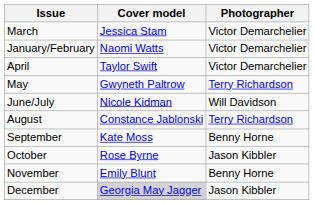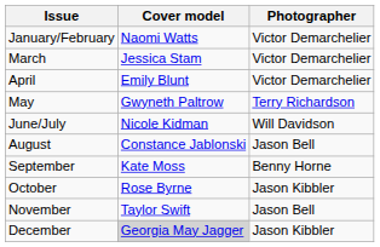 <table class="sortable wikitable">
 <tr>
 <th>Issue</th>
 <th>Cover model</th>
 <th>Photographer</th>
 </tr>
 <tr>
+<td>January/February</td>
+<td><a href='#'>Naomi Watts</a></td>
+<td>Victor Demarchelier</td>
+</tr>
+<tr>
 <td>March</td>
 <td><a href='#'>Jessica Stam</a></td>
 <td>Victor Demarchelier</td>
 </tr>
 <tr>
-<td>January/February</td>
-<td><a href='#'>Naomi Watts</a></td>
-<td>Victor Demarchelier</td>
-</tr>
-<tr>
 <td>April</td>
-<td><a href='#'>Taylor Swift</a></td>
+<td><a href='#'>Emily Blunt</a></td>
 <td>Victor Demarchelier</td>
 </tr>
 <tr>
 <td>May</td>
 <td><a href='#'>Gwyneth Paltrow</a></td>
 <td><a href='#'>Terry Richardson</a></td>
 </tr>
 <tr>
 <td>June/July</td>
 <td><a href='#'>Nicole Kidman</a></td>
 <td>Will Davidson</td>
 </tr>
 <tr>
 <td>August</td>
 <td><a href='#'>Constance Jablonski</a></td>
-<td><a href='#'>Terry Richardson</a></td>
+<td>Jason Bell</td>
 </tr>
 <tr>
 <td>September</td>
 <td><a href='#'>Kate Moss</a></td>
 <td>Benny Horne</td>
 </tr>
 <tr>
 <td>October</td>
 <td><a href='#'>Rose Byrne</a></td>
 <td>Jason Kibbler</td>
 </tr>
 <tr>
 <td>November</td>
-<td><a href='#'>Emily Blunt</a></td>
-<td>Benny Horne</td>
+<td><a href='#'>Taylor Swift</a></td>
+<td>Jason Bell</td>
 </tr>
 <tr>
 <td>December</td>
 <td style="background: lightgrey;"><a href='#'>Georgia May Jagger</a></td>
 <td>Jason Kibbler</td>
 </tr>
 </table>
